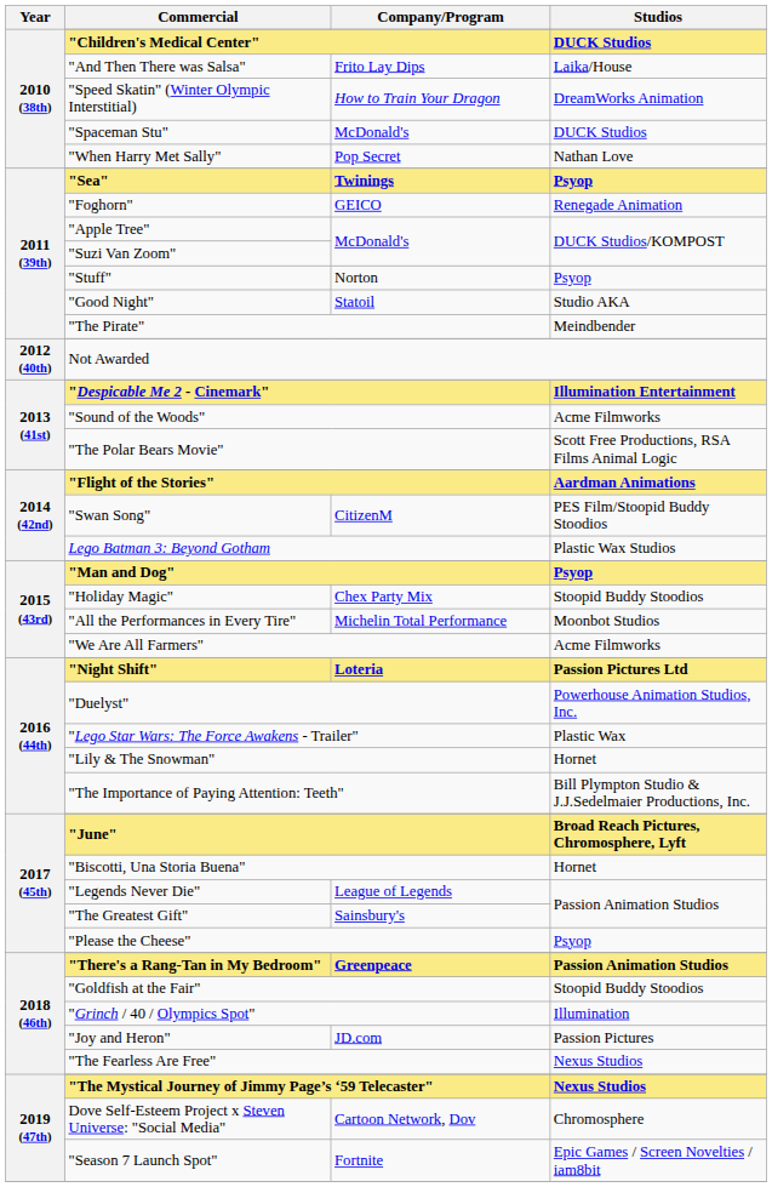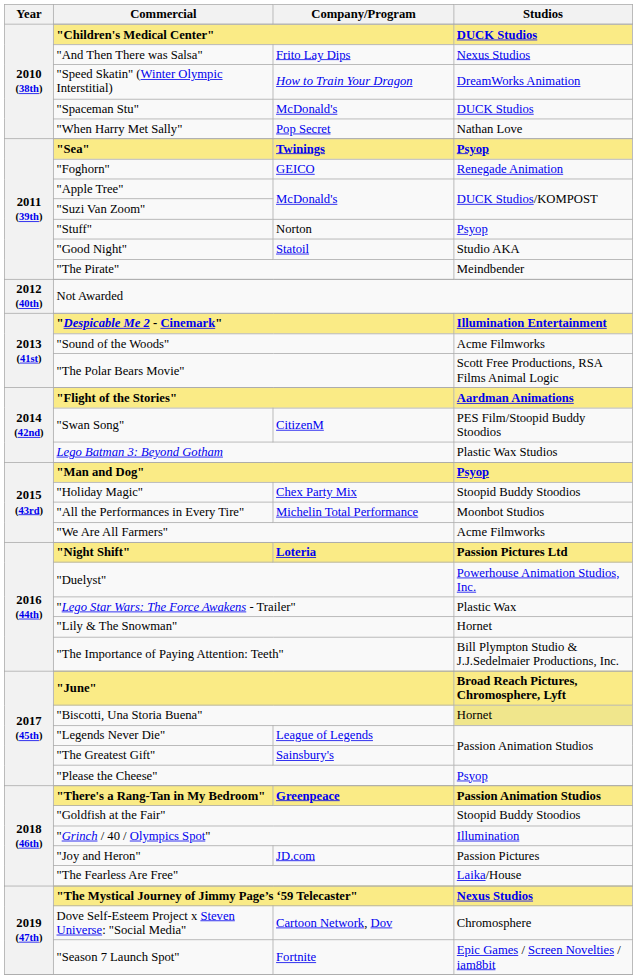 <table class="wikitable" style="width:90%;">
 <tr>
 <th style="width:3%;">Year</th>
 <th style="width:20%;">Commercial</th>
 <th style="width:15%;">Company/Program</th>
 <th style="width:15%;">Studios</th>
 </tr>
 <tr>
 <th rowspan="6" style="text-align:center;">2010 <br><small>(<a href='#'>38th</a>)</small><br></th>
 </tr>
 <tr style="background:#FAEB86;">
 <td colspan="2"><strong>"Children's Medical Center"</strong></td>
 <td><strong><a href='#'>DUCK Studios</a></strong></td>
 </tr>
 <tr>
 <td>"And Then There was Salsa"</td>
 <td><a href='#'>Frito Lay Dips</a></td>
-<td><a href='#'>Laika</a>/House</td>
+<td><a href='#'>Nexus Studios</a></td>
 </tr>
 <tr>
 <td>"Speed Skatin" (<a href='#'>Winter Olympic</a> Interstitial)</td>
 <td><em><a href='#'>How to Train Your Dragon</a></em></td>
 <td><a href='#'>DreamWorks Animation</a></td>
 </tr>
 <tr>
 <td>"Spaceman Stu"</td>
 <td><a href='#'>McDonald's</a></td>
 <td><a href='#'>DUCK Studios</a></td>
 </tr>
 <tr>
 <td>"When Harry Met Sally"</td>
 <td><a href='#'>Pop Secret</a></td>
 <td>Nathan Love</td>
 </tr>
 <tr>
 <th rowspan="8" style="text-align:center;">2011 <br><small>(<a href='#'>39th</a>)</small><br></th>
 </tr>
 <tr style="background:#FAEB86;">
 <td><strong>"Sea"</strong></td>
 <td><strong><a href='#'>Twinings</a></strong></td>
 <td><strong><a href='#'>Psyop</a></strong></td>
 </tr>
 <tr>
 <td>"Foghorn"</td>
 <td><a href='#'>GEICO</a></td>
 <td><a href='#'>Renegade Animation</a></td>
 </tr>
 <tr>
 <td>"Apple Tree"</td>
 <td rowspan="2"><a href='#'>McDonald's</a></td>
 <td rowspan="2"><a href='#'>DUCK Studios</a>/KOMPOST</td>
 </tr>
 <tr>
 <td>"Suzi Van Zoom"</td>
 </tr>
 <tr>
 <td>"Stuff"</td>
 <td>Norton</td>
 <td><a href='#'>Psyop</a></td>
 </tr>
 <tr>
 <td>"Good Night"</td>
 <td><a href='#'>Statoil</a></td>
 <td>Studio AKA</td>
 </tr>
 <tr>
 <td colspan="2">"The Pirate"</td>
 <td>Meindbender</td>
 </tr>
 <tr>
 <th rowspan="2" style="text-align:center;">2012 <br><small>(<a href='#'>40th</a>)</small><br></th>
 </tr>
 <tr>
 <td colspan="3">Not Awarded</td>
 </tr>
 <tr>
 <th rowspan="4" style="text-align:center;">2013 <br><small>(<a href='#'>41st</a>)</small><br></th>
 </tr>
 <tr style="background:#FAEB86;">
 <td colspan="2"><strong>"<em><a href='#'>Despicable Me 2</a></em> - <a href='#'>Cinemark</a>"</strong></td>
 <td><strong><a href='#'>Illumination Entertainment</a></strong></td>
 </tr>
 <tr>
 <td colspan="2">"Sound of the Woods"</td>
 <td>Acme Filmworks</td>
 </tr>
 <tr>
 <td colspan="2">"The Polar Bears Movie"</td>
 <td>Scott Free Productions, RSA Films Animal Logic</td>
 </tr>
 <tr>
 <th rowspan="4" style="text-align:center;">2014 <br><small>(<a href='#'>42nd</a>)</small><br></th>
 </tr>
 <tr style="background:#FAEB86;">
 <td colspan="2"><strong>"Flight of the Stories"</strong></td>
 <td><strong><a href='#'>Aardman Animations</a></strong></td>
 </tr>
 <tr>
 <td>"Swan Song"</td>
 <td><a href='#'>CitizenM</a></td>
 <td>PES Film/Stoopid Buddy Stoodios</td>
 </tr>
 <tr>
 <td colspan="2"><em><a href='#'>Lego Batman 3: Beyond Gotham</a></em></td>
 <td>Plastic Wax Studios</td>
 </tr>
 <tr>
 <th rowspan="5" style="text-align:center;">2015 <br><small>(<a href='#'>43rd</a>)</small><br></th>
 </tr>
 <tr style="background:#FAEB86;">
 <td colspan="2"><strong>"Man and Dog"</strong></td>
 <td><strong><a href='#'>Psyop</a></strong></td>
 </tr>
 <tr>
 <td>"Holiday Magic"</td>
 <td><a href='#'>Chex Party Mix</a></td>
 <td>Stoopid Buddy Stoodios</td>
 </tr>
 <tr>
 <td>"All the Performances in Every Tire"</td>
 <td><a href='#'>Michelin Total Performance</a></td>
 <td>Moonbot Studios</td>
 </tr>
 <tr>
 <td colspan="2">"We Are All Farmers"</td>
 <td>Acme Filmworks</td>
 </tr>
 <tr>
 <th rowspan="6" style="text-align:center;">2016 <br><small>(<a href='#'>44th</a>)</small><br></th>
 </tr>
 <tr style="background:#FAEB86;">
 <td><strong>"Night Shift"</strong></td>
 <td><strong><a href='#'>Loteria</a></strong></td>
 <td><strong>Passion Pictures Ltd</strong></td>
 </tr>
 <tr>
 <td colspan="2">"Duelyst"</td>
 <td><a href='#'>Powerhouse Animation Studios, Inc.</a></td>
 </tr>
 <tr>
 <td colspan="2">"<em><a href='#'>Lego Star Wars: The Force Awakens</a></em> - Trailer"</td>
 <td>Plastic Wax</td>
 </tr>
 <tr>
 <td colspan="2">"Lily & The Snowman"</td>
 <td>Hornet</td>
 </tr>
 <tr>
 <td colspan="2">"The Importance of Paying Attention: Teeth"</td>
 <td>Bill Plympton Studio & J.J.Sedelmaier Productions, Inc.</td>
 </tr>
 <tr>
 <th rowspan="6" style="text-align:center;">2017 <br><small>(<a href='#'>45th</a>)</small><br></th>
 </tr>
 <tr style="background:#FAEB86;">
 <td colspan="2"><strong>"June"</strong></td>
 <td><strong>Broad Reach Pictures, Chromosphere, Lyft</strong></td>
 </tr>
 <tr>
 <td colspan="2">"Biscotti, Una Storia Buena"</td>
-<td>Hornet</td>
+<td style="background: khaki;">Hornet</td>
 </tr>
 <tr>
 <td>"Legends Never Die"</td>
 <td><a href='#'>League of Legends</a></td>
 <td rowspan="2">Passion Animation Studios</td>
 </tr>
 <tr>
 <td>"The Greatest Gift"</td>
 <td><a href='#'>Sainsbury's</a></td>
 </tr>
 <tr>
 <td colspan="2">"Please the Cheese"</td>
 <td><a href='#'>Psyop</a></td>
 </tr>
 <tr>
 <th rowspan="6" style="text-align:center;">2018 <br><small>(<a href='#'>46th</a>)</small><br></th>
 </tr>
 <tr style="background:#FAEB86;">
 <td><strong>"There's a Rang-Tan in My Bedroom"</strong></td>
 <td><strong><a href='#'>Greenpeace</a></strong></td>
 <td><strong>Passion Animation Studios</strong></td>
 </tr>
 <tr>
 <td colspan="2">"Goldfish at the Fair"</td>
 <td>Stoopid Buddy Stoodios</td>
 </tr>
 <tr>
 <td colspan="2">"<em><a href='#'>Grinch</a></em> / 40 / <a href='#'>Olympics Spot</a>"</td>
 <td><a href='#'>Illumination</a></td>
 </tr>
 <tr>
 <td>"Joy and Heron"</td>
 <td><a href='#'>JD.com</a></td>
 <td>Passion Pictures</td>
 </tr>
 <tr>
 <td colspan="2">"The Fearless Are Free"</td>
-<td><a href='#'>Nexus Studios</a></td>
+<td><a href='#'>Laika</a>/House</td>
 </tr>
 <tr>
 <th rowspan="4" style="text-align:center;">2019 <br><small>(<a href='#'>47th</a>)</small><br></th>
 </tr>
 <tr style="background:#FAEB86;">
 <td colspan="2"><strong>"The Mystical Journey of Jimmy Page’s ‘59 Telecaster"</strong></td>
 <td><strong><a href='#'>Nexus Studios</a></strong></td>
 </tr>
 <tr>
 <td>Dove Self-Esteem Project x <a href='#'>Steven Universe</a>: "Social Media"</td>
 <td><a href='#'>Cartoon Network</a>, <a href='#'>Dov</a></td>
 <td>Chromosphere</td>
 </tr>
 <tr>
 <td>"Season 7 Launch Spot"</td>
 <td><a href='#'>Fortnite</a></td>
 <td><a href='#'>Epic Games</a> / <a href='#'>Screen Novelties</a> / <a href='#'>iam8bit</a></td>
 </tr>
 <tr>
 </tr>
 </table>
